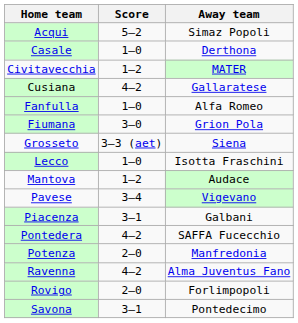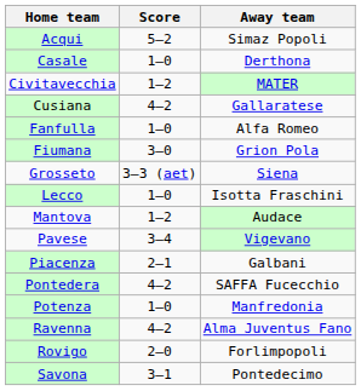 <table class="wikitable" style="text-align: center">
 <tr>
 <th>Home team</th>
 <th>Score</th>
 <th>Away team</th>
 </tr>
 <tr>
 <td bgcolor="ccffcc"><a href='#'>Acqui</a></td>
 <td>5–2</td>
 <td>Simaz Popoli</td>
 </tr>
 <tr>
 <td bgcolor="ccffcc"><a href='#'>Casale</a></td>
 <td>1–0</td>
 <td><a href='#'>Derthona</a></td>
 </tr>
 <tr>
 <td><a href='#'>Civitavecchia</a></td>
 <td>1–2</td>
 <td bgcolor="ccffcc"><a href='#'>MATER</a></td>
 </tr>
 <tr>
 <td bgcolor="ccffcc">Cusiana</td>
 <td>4–2</td>
 <td><a href='#'>Gallaratese</a></td>
 </tr>
 <tr>
 <td bgcolor="ccffcc"><a href='#'>Fanfulla</a></td>
 <td>1–0</td>
 <td>Alfa Romeo</td>
 </tr>
 <tr>
 <td bgcolor="ccffcc"><a href='#'>Fiumana</a></td>
 <td>3–0</td>
 <td><a href='#'>Grion Pola</a></td>
 </tr>
 <tr>
 <td><a href='#'>Grosseto</a></td>
 <td>3–3 (<a href='#'>aet</a>)</td>
 <td><a href='#'>Siena</a></td>
 </tr>
 <tr>
 <td bgcolor="ccffcc"><a href='#'>Lecco</a></td>
 <td>1–0</td>
 <td>Isotta Fraschini</td>
 </tr>
 <tr>
 <td><a href='#'>Mantova</a></td>
 <td>1–2</td>
 <td bgcolor="ccffcc">Audace</td>
 </tr>
 <tr>
 <td><a href='#'>Pavese</a></td>
 <td>3–4</td>
 <td bgcolor="ccffcc"><a href='#'>Vigevano</a></td>
 </tr>
 <tr>
 <td bgcolor="ccffcc"><a href='#'>Piacenza</a></td>
-<td>3–1</td>
+<td>2–1</td>
 <td>Galbani</td>
 </tr>
 <tr>
 <td bgcolor="ccffcc"><a href='#'>Pontedera</a></td>
 <td>4–2</td>
 <td>SAFFA Fucecchio</td>
 </tr>
 <tr>
 <td bgcolor="ccffcc"><a href='#'>Potenza</a></td>
-<td>2–0</td>
+<td>1–0</td>
 <td><a href='#'>Manfredonia</a></td>
 </tr>
 <tr>
 <td bgcolor="ccffcc"><a href='#'>Ravenna</a></td>
 <td>4–2</td>
 <td><a href='#'>Alma Juventus Fano</a></td>
 </tr>
 <tr>
 <td bgcolor="ccffcc"><a href='#'>Rovigo</a></td>
 <td>2–0</td>
 <td>Forlimpopoli</td>
 </tr>
 <tr>
 <td bgcolor="ccffcc"><a href='#'>Savona</a></td>
 <td>3–1</td>
 <td>Pontedecimo</td>
 </tr>
 </table>
